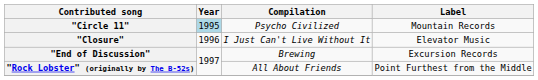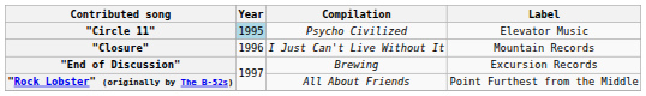 <table class="wikitable plainrowheaders" style="text-align:center;">
 <tr>
 <th scope="col">Contributed song</th>
 <th scope="col">Year</th>
 <th scope="col">Compilation</th>
 <th scope="col">Label</th>
 </tr>
 <tr>
 <th scope="row">"Circle 11"</th>
 <td style="background: lightblue;">1995</td>
 <td><em>Psycho Civilized</em></td>
-<td>Mountain Records</td>
+<td>Elevator Music</td>
 </tr>
 <tr>
 <th scope="row">"Closure"</th>
 <td>1996</td>
 <td><em>I Just Can't Live Without It</em></td>
-<td>Elevator Music</td>
+<td>Mountain Records</td>
 </tr>
 <tr>
 <th scope="row">"End of Discussion"</th>
 <td rowspan="2">1997</td>
 <td><em>Brewing</em></td>
 <td>Excursion Records</td>
 </tr>
 <tr>
 <th scope="row">"<a href='#'>Rock Lobster</a>" <small>(originally by <a href='#'>The B-52s</a>)</small></th>
 <td><em>All About Friends</em></td>
 <td>Point Furthest from the Middle</td>
 </tr>
 <tr>
 </tr>
 </table>
